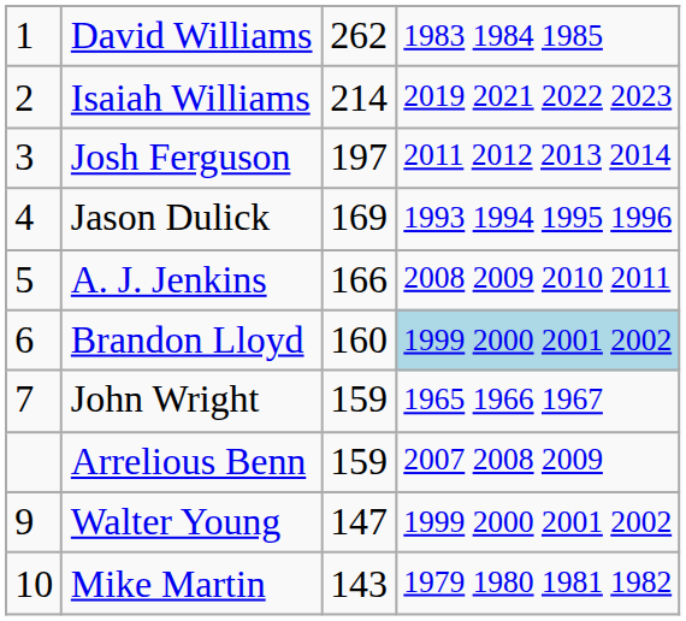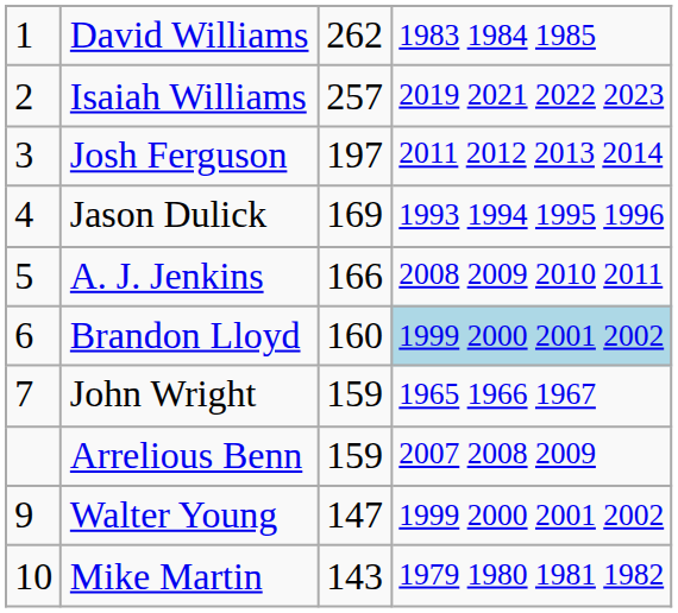 <table class="wikitable">
 <tr>
 </tr>
 <tr>
 <td>1</td>
 <td><a href='#'>David Williams</a></td>
 <td>262</td>
 <td style="font-size:80%;"><a href='#'>1983</a> <a href='#'>1984</a> <a href='#'>1985</a></td>
 </tr>
 <tr>
 <td>2</td>
 <td><a href='#'>Isaiah Williams</a></td>
-<td>214</td>
+<td>257</td>
 <td style="font-size:80%;"><a href='#'>2019</a> <a href='#'>2021</a> <a href='#'>2022</a> <a href='#'>2023</a></td>
 </tr>
 <tr>
 <td>3</td>
 <td><a href='#'>Josh Ferguson</a></td>
 <td>197</td>
 <td style="font-size:80%;"><a href='#'>2011</a> <a href='#'>2012</a> <a href='#'>2013</a> <a href='#'>2014</a></td>
 </tr>
 <tr>
 <td>4</td>
 <td>Jason Dulick</td>
 <td>169</td>
 <td style="font-size:80%;"><a href='#'>1993</a> <a href='#'>1994</a> <a href='#'>1995</a> <a href='#'>1996</a></td>
 </tr>
 <tr>
 <td>5</td>
 <td><a href='#'>A. J. Jenkins</a></td>
 <td>166</td>
 <td style="font-size:80%;"><a href='#'>2008</a> <a href='#'>2009</a> <a href='#'>2010</a> <a href='#'>2011</a></td>
 </tr>
 <tr>
 <td>6</td>
 <td><a href='#'>Brandon Lloyd</a></td>
 <td>160</td>
 <td style="background: lightblue; font-size:80%;"><a href='#'>1999</a> <a href='#'>2000</a> <a href='#'>2001</a> <a href='#'>2002</a></td>
 </tr>
 <tr>
 <td>7</td>
 <td>John Wright</td>
 <td>159</td>
 <td style="font-size:80%;"><a href='#'>1965</a> <a href='#'>1966</a> <a href='#'>1967</a></td>
 </tr>
 <tr>
 <td></td>
 <td><a href='#'>Arrelious Benn</a></td>
 <td>159</td>
 <td style="font-size:80%;"><a href='#'>2007</a> <a href='#'>2008</a> <a href='#'>2009</a></td>
 </tr>
 <tr>
 <td>9</td>
 <td><a href='#'>Walter Young</a></td>
 <td>147</td>
 <td style="font-size:80%;"><a href='#'>1999</a> <a href='#'>2000</a> <a href='#'>2001</a> <a href='#'>2002</a></td>
 </tr>
 <tr>
 <td>10</td>
 <td><a href='#'>Mike Martin</a></td>
 <td>143</td>
 <td style="font-size:80%;"><a href='#'>1979</a> <a href='#'>1980</a> <a href='#'>1981</a> <a href='#'>1982</a></td>
 </tr>
 </table>
